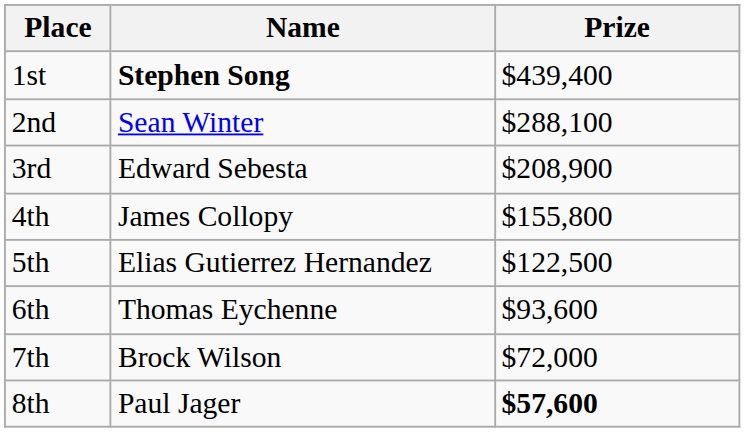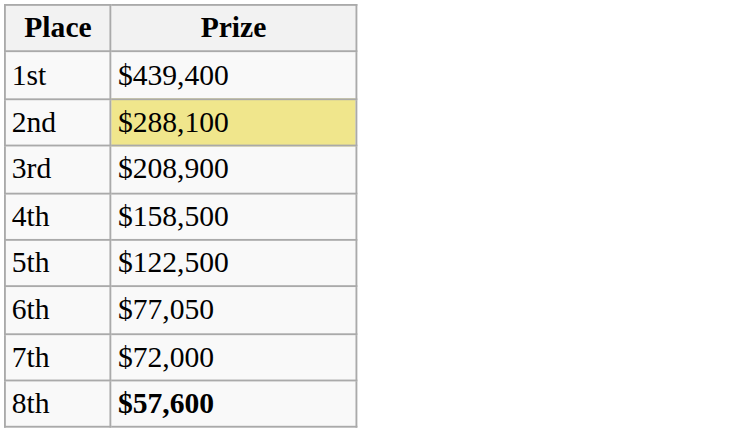 <table class="wikitable">
 <tr>
 <th width="50">Place</th>
-<th width="200">Name</th>
 <th width="125">Prize</th>
 </tr>
 <tr>
 <td>1st</td>
-<td> <strong>Stephen Song</strong></td>
 <td>$439,400</td>
 </tr>
 <tr>
 <td>2nd</td>
-<td> <a href='#'>Sean Winter</a></td>
-<td>$288,100</td>
+<td style="background: khaki;">$288,100</td>
 </tr>
 <tr>
 <td>3rd</td>
-<td> Edward Sebesta</td>
 <td>$208,900</td>
 </tr>
 <tr>
 <td>4th</td>
-<td> James Collopy</td>
-<td>$155,800</td>
+<td>$158,500</td>
 </tr>
 <tr>
 <td>5th</td>
-<td> Elias Gutierrez Hernandez</td>
 <td>$122,500</td>
 </tr>
 <tr>
 <td>6th</td>
-<td> Thomas Eychenne</td>
-<td>$93,600</td>
+<td>$77,050</td>
 </tr>
 <tr>
 <td>7th</td>
-<td> Brock Wilson</td>
 <td>$72,000</td>
 </tr>
 <tr>
 <td>8th</td>
-<td> Paul Jager</td>
 <td><strong>$57,600</strong></td>
 </tr>
 </table>
